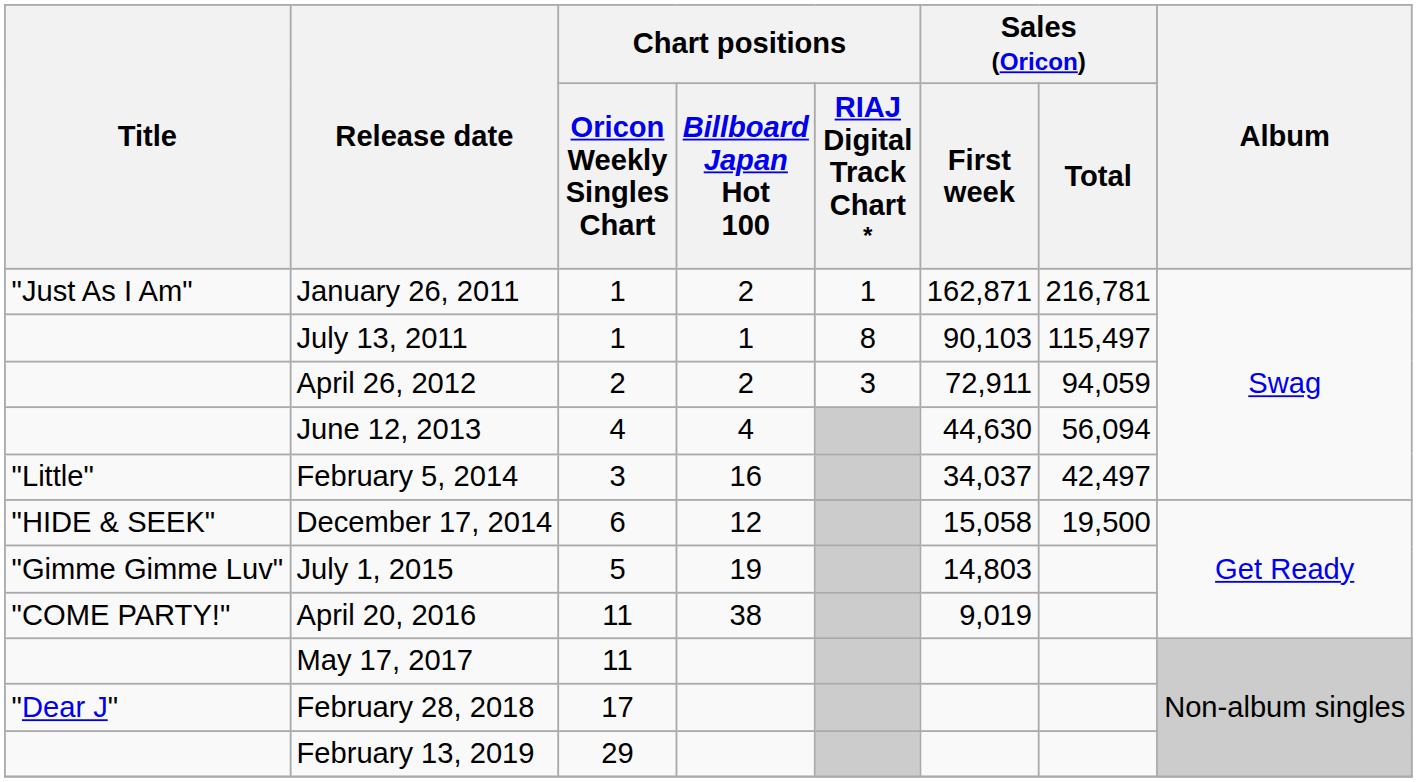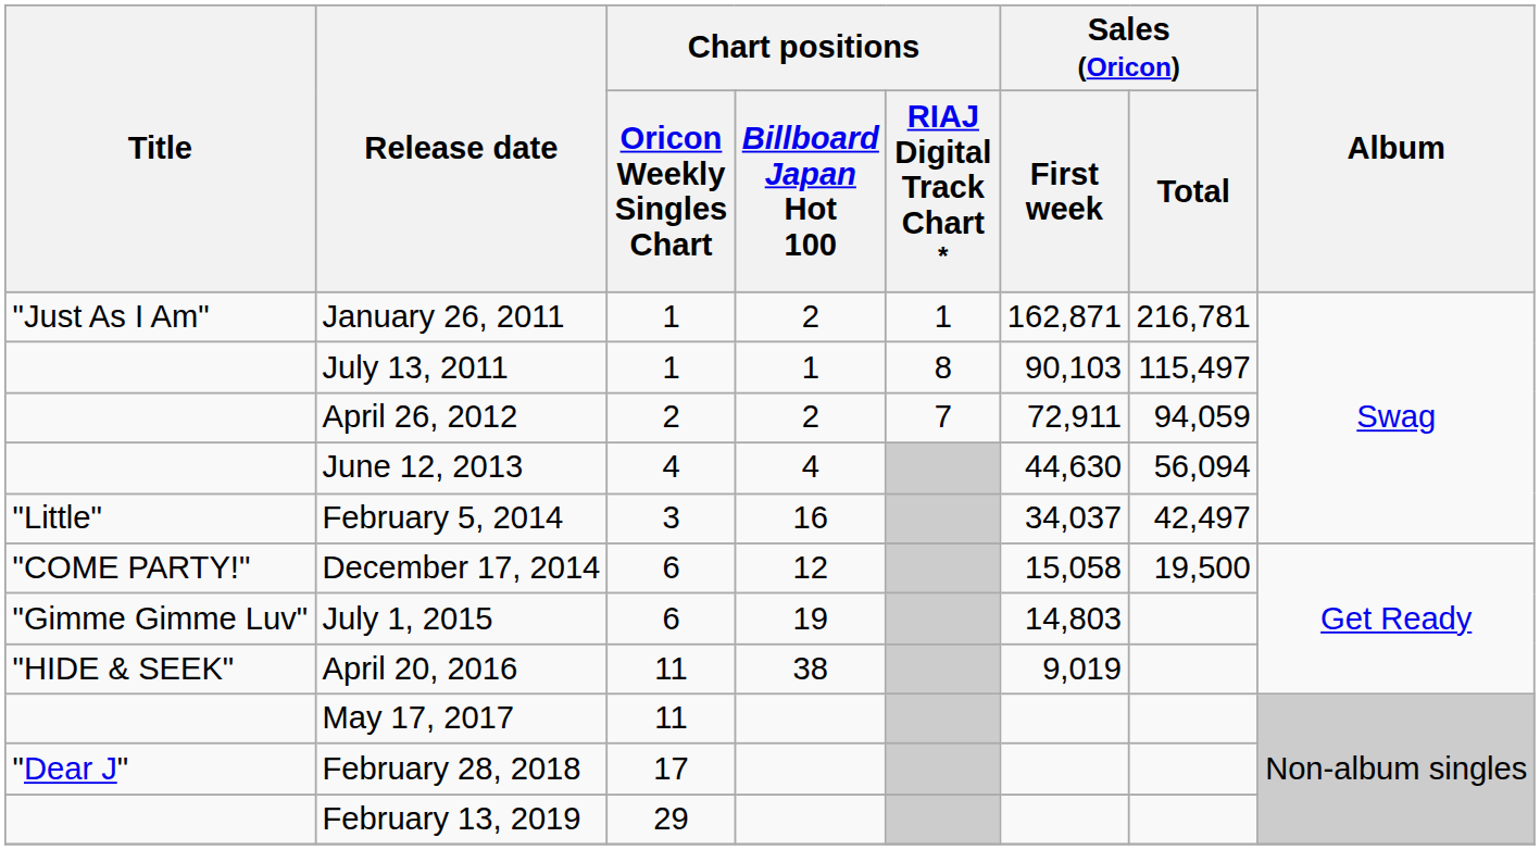 <table class="wikitable">
 <tr>
 <th rowspan="2">Title</th>
 <th rowspan="2">Release date</th>
 <th colspan="3">Chart positions</th>
 <th colspan="2">Sales<br><small>(<a href='#'>Oricon</a>)</small></th>
 <th rowspan="2">Album</th>
 </tr>
 <tr>
 <th width="50"><a href='#'>Oricon</a><br>Weekly<br>Singles<br>Chart</th>
 <th width="50"><em><a href='#'>Billboard<br>Japan</a></em><br>Hot<br>100<br></th>
 <th width="50"><a href='#'>RIAJ</a><br>Digital<br>Track<br>Chart<br><sup>*</sup></th>
 <th width="50">First<br>week</th>
 <th width="50">Total</th>
 </tr>
 <tr>
 <td>"Just As I Am"</td>
 <td>January 26, 2011</td>
 <td style="text-align:center;">1</td>
 <td style="text-align:center;">2</td>
 <td style="text-align:center;">1</td>
 <td style="text-align:right;">162,871</td>
 <td style="text-align:right;">216,781</td>
 <td rowspan="5" style="text-align:center;"><a href='#'>Swag</a></td>
 </tr>
 <tr>
 <td></td>
 <td>July 13, 2011</td>
 <td style="text-align:center;">1</td>
 <td style="text-align:center;">1</td>
 <td style="text-align:center;">8</td>
 <td style="text-align:right;">90,103</td>
 <td style="text-align:right;">115,497</td>
 </tr>
 <tr>
 <td></td>
 <td>April 26, 2012</td>
 <td style="text-align:center;">2</td>
 <td style="text-align:center;">2</td>
-<td style="text-align:center;">3</td>
+<td style="text-align:center;">7</td>
 <td style="text-align:right;">72,911</td>
 <td style="text-align:right;">94,059</td>
 </tr>
 <tr>
 <td></td>
 <td>June 12, 2013</td>
 <td style="text-align:center;">4</td>
 <td style="text-align:center;">4</td>
 <td style="background:#ccc;"></td>
 <td style="text-align:right;">44,630</td>
 <td style="text-align:right;">56,094 </td>
 </tr>
 <tr>
 <td>"Little"</td>
 <td>February 5, 2014</td>
 <td style="text-align:center;">3</td>
 <td style="text-align:center;">16</td>
 <td style="background:#ccc;"></td>
 <td style="text-align:right;">34,037</td>
 <td style="text-align:right;">42,497</td>
 </tr>
 <tr>
-<td>"HIDE & SEEK"</td>
+<td>"COME PARTY!"</td>
 <td>December 17, 2014</td>
 <td style="text-align:center;">6</td>
 <td style="text-align:center;">12</td>
 <td style="background:#ccc;"></td>
 <td style="text-align:right;">15,058</td>
 <td style="text-align:right;">19,500</td>
 <td rowspan="3" style="text-align:center;"><a href='#'>Get Ready</a></td>
 </tr>
 <tr>
 <td>"Gimme Gimme Luv"</td>
 <td>July 1, 2015</td>
-<td style="text-align:center;">5</td>
+<td style="text-align:center;">6</td>
 <td style="text-align:center;">19</td>
 <td style="background:#ccc;"></td>
 <td style="text-align:right;">14,803</td>
 <td style="text-align:right;"></td>
 </tr>
 <tr>
-<td>"COME PARTY!"</td>
+<td>"HIDE & SEEK"</td>
 <td>April 20, 2016</td>
 <td style="text-align:center;">11</td>
 <td style="text-align:center;">38</td>
 <td style="background:#ccc;"></td>
 <td style="text-align:right;">9,019</td>
 <td style="text-align:right;"></td>
 </tr>
 <tr>
 <td></td>
 <td>May 17, 2017</td>
 <td style="text-align:center;">11</td>
 <td style="text-align:center;"></td>
 <td style="background:#ccc;"></td>
 <td style="text-align:right;"></td>
 <td style="text-align:right;"></td>
 <td rowspan="3" style="background:#ccc;">Non-album singles</td>
 </tr>
 <tr>
 <td>"<a href='#'>Dear J</a>"</td>
 <td>February 28, 2018</td>
 <td style="text-align:center;">17</td>
 <td style="text-align:center;"></td>
 <td style="background:#ccc;"></td>
 <td style="text-align:right;"></td>
 <td style="text-align:right;"></td>
 </tr>
 <tr>
 <td></td>
 <td>February 13, 2019</td>
 <td style="text-align:center;">29</td>
 <td style="text-align:center;"></td>
 <td style="background:#ccc;"></td>
 <td style="text-align:right;"></td>
 <td style="text-align:right;"></td>
 </tr>
 <tr>
 </tr>
 </table>
